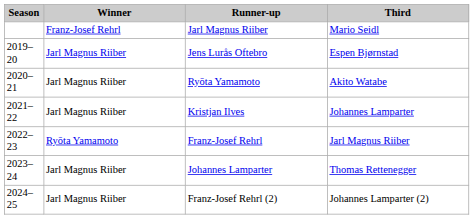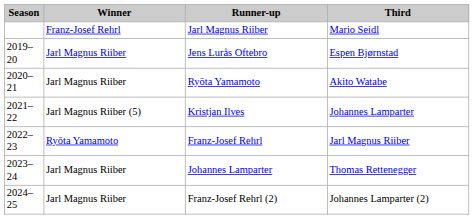 <table class="wikitable plainrowheaders" style="background:#fff; font-size:86%; border:grey solid 1px; border-collapse:collapse;">
 <tr style="background:#ccc; text-align:center;">
 <th scope="col" style="background:#ccc; width:45px;">Season</th>
 <th scope="col" style="background:#ccc; width:180px;">Winner</th>
 <th scope="col" style="background:#ccc; width:180px;">Runner-up</th>
 <th scope="col" style="background:#ccc; width:180px;">Third</th>
 </tr>
 <tr>
 <td></td>
 <td> <a href='#'>Franz-Josef Rehrl</a></td>
 <td> <a href='#'>Jarl Magnus Riiber</a></td>
 <td> <a href='#'>Mario Seidl</a></td>
 </tr>
 <tr>
 <td>2019–20</td>
 <td> <a href='#'>Jarl Magnus Riiber</a></td>
 <td> <a href='#'>Jens Lurås Oftebro</a></td>
 <td> <a href='#'>Espen Bjørnstad</a></td>
 </tr>
 <tr>
 <td>2020–21</td>
 <td> Jarl Magnus Riiber</td>
 <td> <a href='#'>Ryōta Yamamoto</a></td>
 <td> <a href='#'>Akito Watabe</a></td>
 </tr>
 <tr>
 <td>2021–22</td>
-<td> Jarl Magnus Riiber</td>
+<td> Jarl Magnus Riiber (5)</td>
 <td> <a href='#'>Kristjan Ilves</a></td>
 <td> <a href='#'>Johannes Lamparter</a></td>
 </tr>
 <tr>
 <td>2022–23</td>
 <td> <a href='#'>Ryōta Yamamoto</a></td>
 <td> <a href='#'>Franz-Josef Rehrl</a></td>
 <td> <a href='#'>Jarl Magnus Riiber</a></td>
 </tr>
 <tr>
 <td>2023–24</td>
 <td> Jarl Magnus Riiber</td>
 <td> <a href='#'>Johannes Lamparter</a></td>
 <td> <a href='#'>Thomas Rettenegger</a></td>
 </tr>
 <tr>
 <td>2024–25</td>
 <td> Jarl Magnus Riiber</td>
 <td> Franz-Josef Rehrl (2)</td>
 <td> Johannes Lamparter (2)</td>
 </tr>
 </table>
